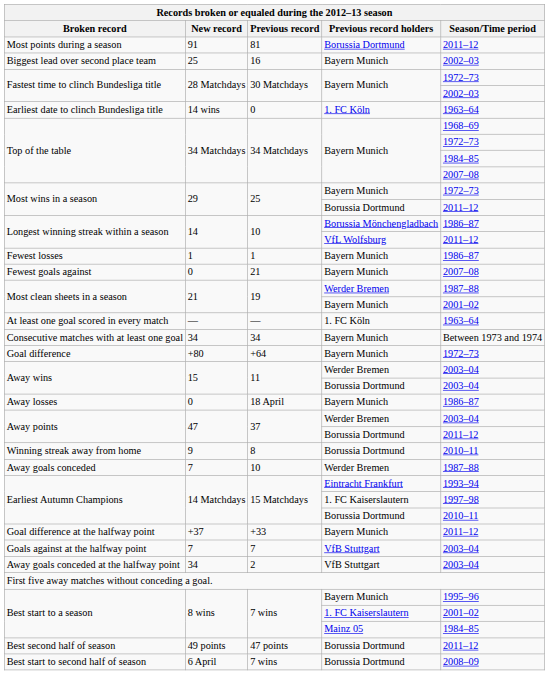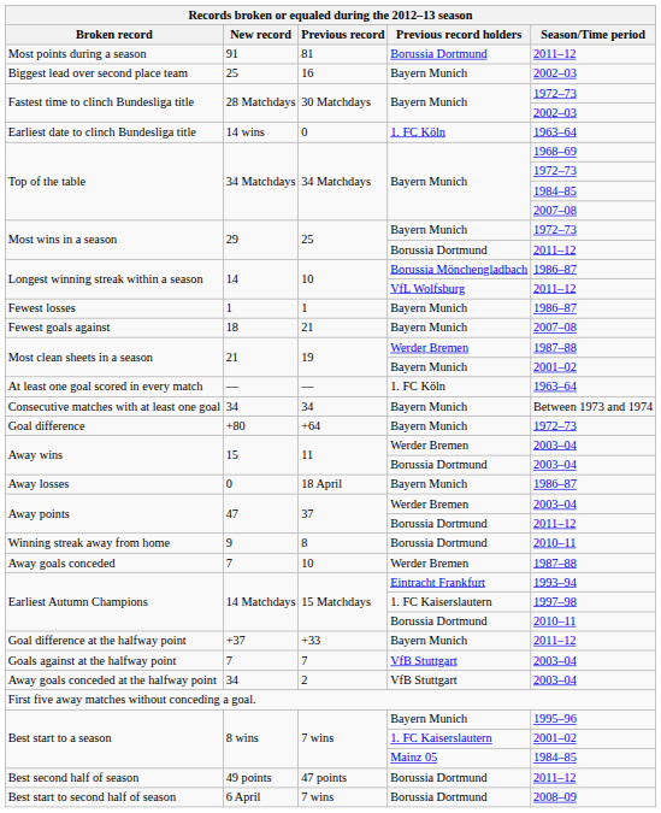 <table class="wikitable">
 <tr>
 <th colspan="5">Records broken or equaled during the 2012–13 season</th>
 </tr>
 <tr>
 <th>Broken record</th>
 <th>New record</th>
 <th>Previous record</th>
 <th>Previous record holders</th>
 <th>Season/Time period</th>
 </tr>
 <tr>
 <td>Most points during a season</td>
 <td>91</td>
 <td>81</td>
 <td><a href='#'>Borussia Dortmund</a></td>
 <td><a href='#'>2011–12</a></td>
 </tr>
 <tr>
 <td>Biggest lead over second place team</td>
 <td>25</td>
 <td>16</td>
 <td>Bayern Munich</td>
 <td><a href='#'>2002–03</a></td>
 </tr>
 <tr>
 <td rowspan="2">Fastest time to clinch Bundesliga title</td>
 <td rowspan="2">28 Matchdays</td>
 <td rowspan="2">30 Matchdays</td>
 <td rowspan="2">Bayern Munich</td>
 <td><a href='#'>1972–73</a></td>
 </tr>
 <tr>
 <td><a href='#'>2002–03</a></td>
 </tr>
 <tr>
 <td>Earliest date to clinch Bundesliga title</td>
 <td>14 wins</td>
 <td>0</td>
 <td><a href='#'>1. FC Köln</a></td>
 <td><a href='#'>1963–64</a></td>
 </tr>
 <tr>
 <td rowspan="4">Top of the table</td>
 <td rowspan="4">34 Matchdays</td>
 <td rowspan="4">34 Matchdays</td>
 <td rowspan="4">Bayern Munich</td>
 <td><a href='#'>1968–69</a></td>
 </tr>
 <tr>
 <td><a href='#'>1972–73</a></td>
 </tr>
 <tr>
 <td><a href='#'>1984–85</a></td>
 </tr>
 <tr>
 <td><a href='#'>2007–08</a></td>
 </tr>
 <tr>
 <td rowspan="2">Most wins in a season</td>
 <td rowspan="2">29</td>
 <td rowspan="2">25</td>
 <td>Bayern Munich</td>
 <td><a href='#'>1972–73</a></td>
 </tr>
 <tr>
 <td>Borussia Dortmund</td>
 <td><a href='#'>2011–12</a></td>
 </tr>
 <tr>
 <td rowspan="2">Longest winning streak within a season</td>
 <td rowspan="2">14</td>
 <td rowspan="2">10</td>
 <td><a href='#'>Borussia Mönchengladbach</a></td>
 <td><a href='#'>1986–87</a></td>
 </tr>
 <tr>
 <td><a href='#'>VfL Wolfsburg</a></td>
 <td><a href='#'>2011–12</a></td>
 </tr>
 <tr>
 <td>Fewest losses</td>
 <td>1</td>
 <td>1</td>
 <td>Bayern Munich</td>
 <td><a href='#'>1986–87</a></td>
 </tr>
 <tr>
 <td>Fewest goals against</td>
-<td>0</td>
+<td>18</td>
 <td>21</td>
 <td>Bayern Munich</td>
 <td><a href='#'>2007–08</a></td>
 </tr>
 <tr>
 <td rowspan="2">Most clean sheets in a season</td>
 <td rowspan="2">21</td>
 <td rowspan="2">19</td>
 <td><a href='#'>Werder Bremen</a></td>
 <td><a href='#'>1987–88</a></td>
 </tr>
 <tr>
 <td>Bayern Munich</td>
 <td><a href='#'>2001–02</a></td>
 </tr>
 <tr>
 <td>At least one goal scored in every match</td>
 <td>—</td>
 <td>—</td>
 <td>1. FC Köln</td>
 <td><a href='#'>1963–64</a></td>
 </tr>
 <tr>
 <td>Consecutive matches with at least one goal</td>
 <td>34</td>
 <td>34</td>
 <td>Bayern Munich</td>
 <td>Between 1973 and 1974</td>
 </tr>
 <tr>
 <td>Goal difference</td>
 <td>+80</td>
 <td>+64</td>
 <td>Bayern Munich</td>
 <td><a href='#'>1972–73</a></td>
 </tr>
 <tr>
 <td rowspan="2">Away wins</td>
 <td rowspan="2">15</td>
 <td rowspan="2">11</td>
 <td>Werder Bremen</td>
 <td><a href='#'>2003–04</a></td>
 </tr>
 <tr>
 <td>Borussia Dortmund</td>
 <td><a href='#'>2003–04</a></td>
 </tr>
 <tr>
 <td>Away losses</td>
 <td>0</td>
 <td>18 April</td>
 <td>Bayern Munich</td>
 <td><a href='#'>1986–87</a></td>
 </tr>
 <tr>
 <td rowspan="2">Away points</td>
 <td rowspan="2">47</td>
 <td rowspan="2">37</td>
 <td>Werder Bremen</td>
 <td><a href='#'>2003–04</a></td>
 </tr>
 <tr>
 <td>Borussia Dortmund</td>
 <td><a href='#'>2011–12</a></td>
 </tr>
 <tr>
 <td>Winning streak away from home</td>
 <td>9</td>
 <td>8</td>
 <td>Borussia Dortmund</td>
 <td><a href='#'>2010–11</a></td>
 </tr>
 <tr>
 <td>Away goals conceded</td>
 <td>7</td>
 <td>10</td>
 <td>Werder Bremen</td>
 <td><a href='#'>1987–88</a></td>
 </tr>
 <tr>
 <td rowspan="3">Earliest Autumn Champions</td>
 <td rowspan="3">14 Matchdays</td>
 <td rowspan="3">15 Matchdays</td>
 <td><a href='#'>Eintracht Frankfurt</a></td>
 <td><a href='#'>1993–94</a></td>
 </tr>
 <tr>
 <td>1. FC Kaiserslautern</td>
 <td><a href='#'>1997–98</a></td>
 </tr>
 <tr>
 <td>Borussia Dortmund</td>
 <td><a href='#'>2010–11</a></td>
 </tr>
 <tr>
 <td>Goal difference at the halfway point</td>
 <td>+37</td>
 <td>+33</td>
 <td>Bayern Munich</td>
 <td><a href='#'>2011–12</a></td>
 </tr>
 <tr>
 <td>Goals against at the halfway point</td>
 <td>7</td>
 <td>7</td>
 <td><a href='#'>VfB Stuttgart</a></td>
 <td><a href='#'>2003–04</a></td>
 </tr>
 <tr>
 <td>Away goals conceded at the halfway point</td>
 <td>34</td>
 <td>2</td>
 <td>VfB Stuttgart</td>
 <td><a href='#'>2003–04</a></td>
 </tr>
 <tr>
 <td colspan="5">First five away matches without conceding a goal.</td>
 </tr>
 <tr>
 <td rowspan="3">Best start to a season</td>
 <td rowspan="3">8 wins</td>
 <td rowspan="3">7 wins</td>
 <td>Bayern Munich</td>
 <td><a href='#'>1995–96</a></td>
 </tr>
 <tr>
 <td><a href='#'>1. FC Kaiserslautern</a></td>
 <td><a href='#'>2001–02</a></td>
 </tr>
 <tr>
 <td><a href='#'>Mainz 05</a></td>
 <td><a href='#'>1984–85</a></td>
 </tr>
 <tr>
 <td>Best second half of season</td>
 <td>49 points</td>
 <td>47 points</td>
 <td>Borussia Dortmund</td>
 <td><a href='#'>2011–12</a></td>
 </tr>
 <tr>
 <td>Best start to second half of season</td>
 <td>6 April</td>
 <td>7 wins</td>
 <td>Borussia Dortmund</td>
 <td><a href='#'>2008–09</a></td>
 </tr>
 </table>
